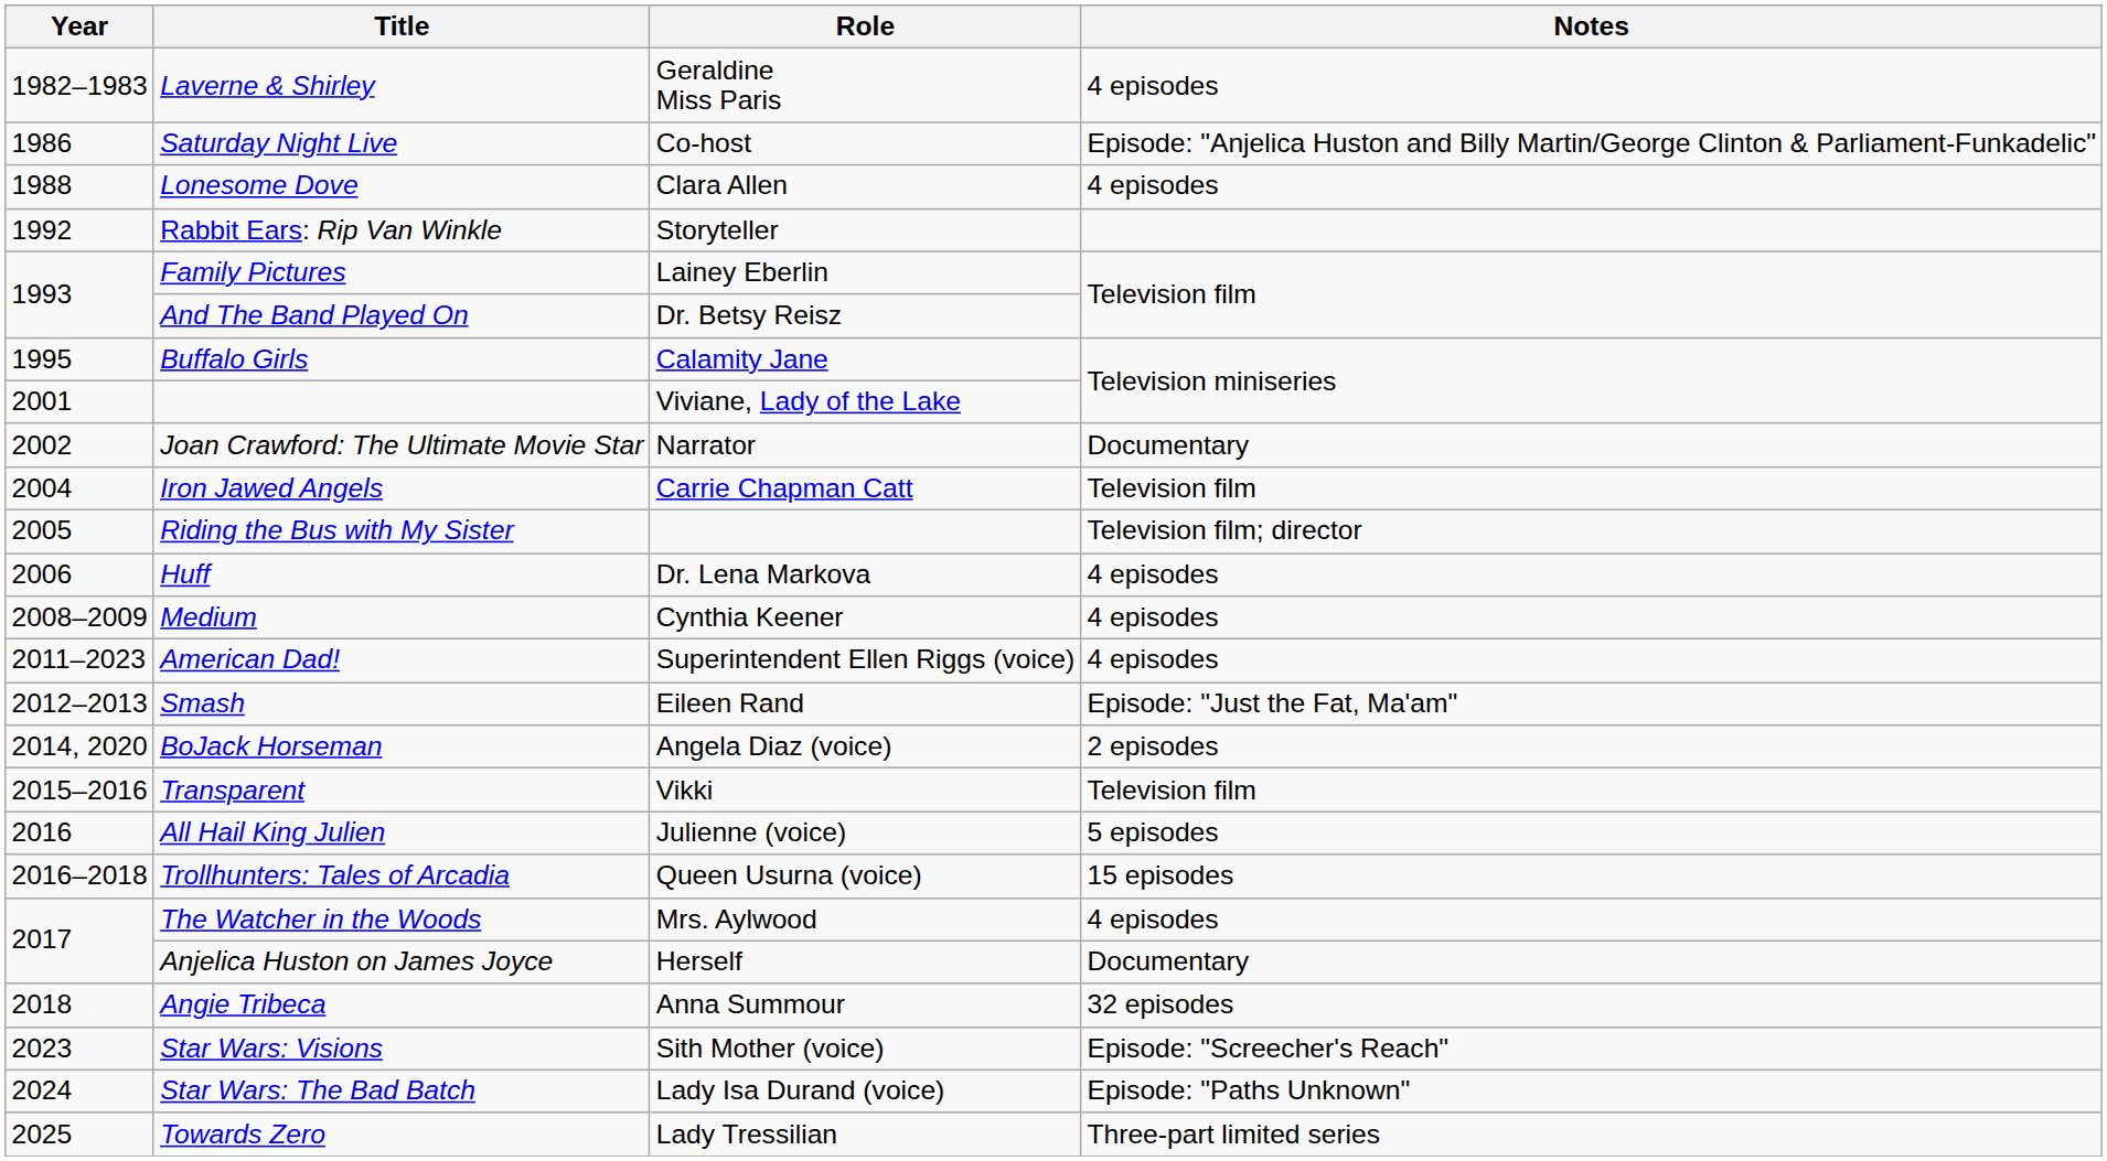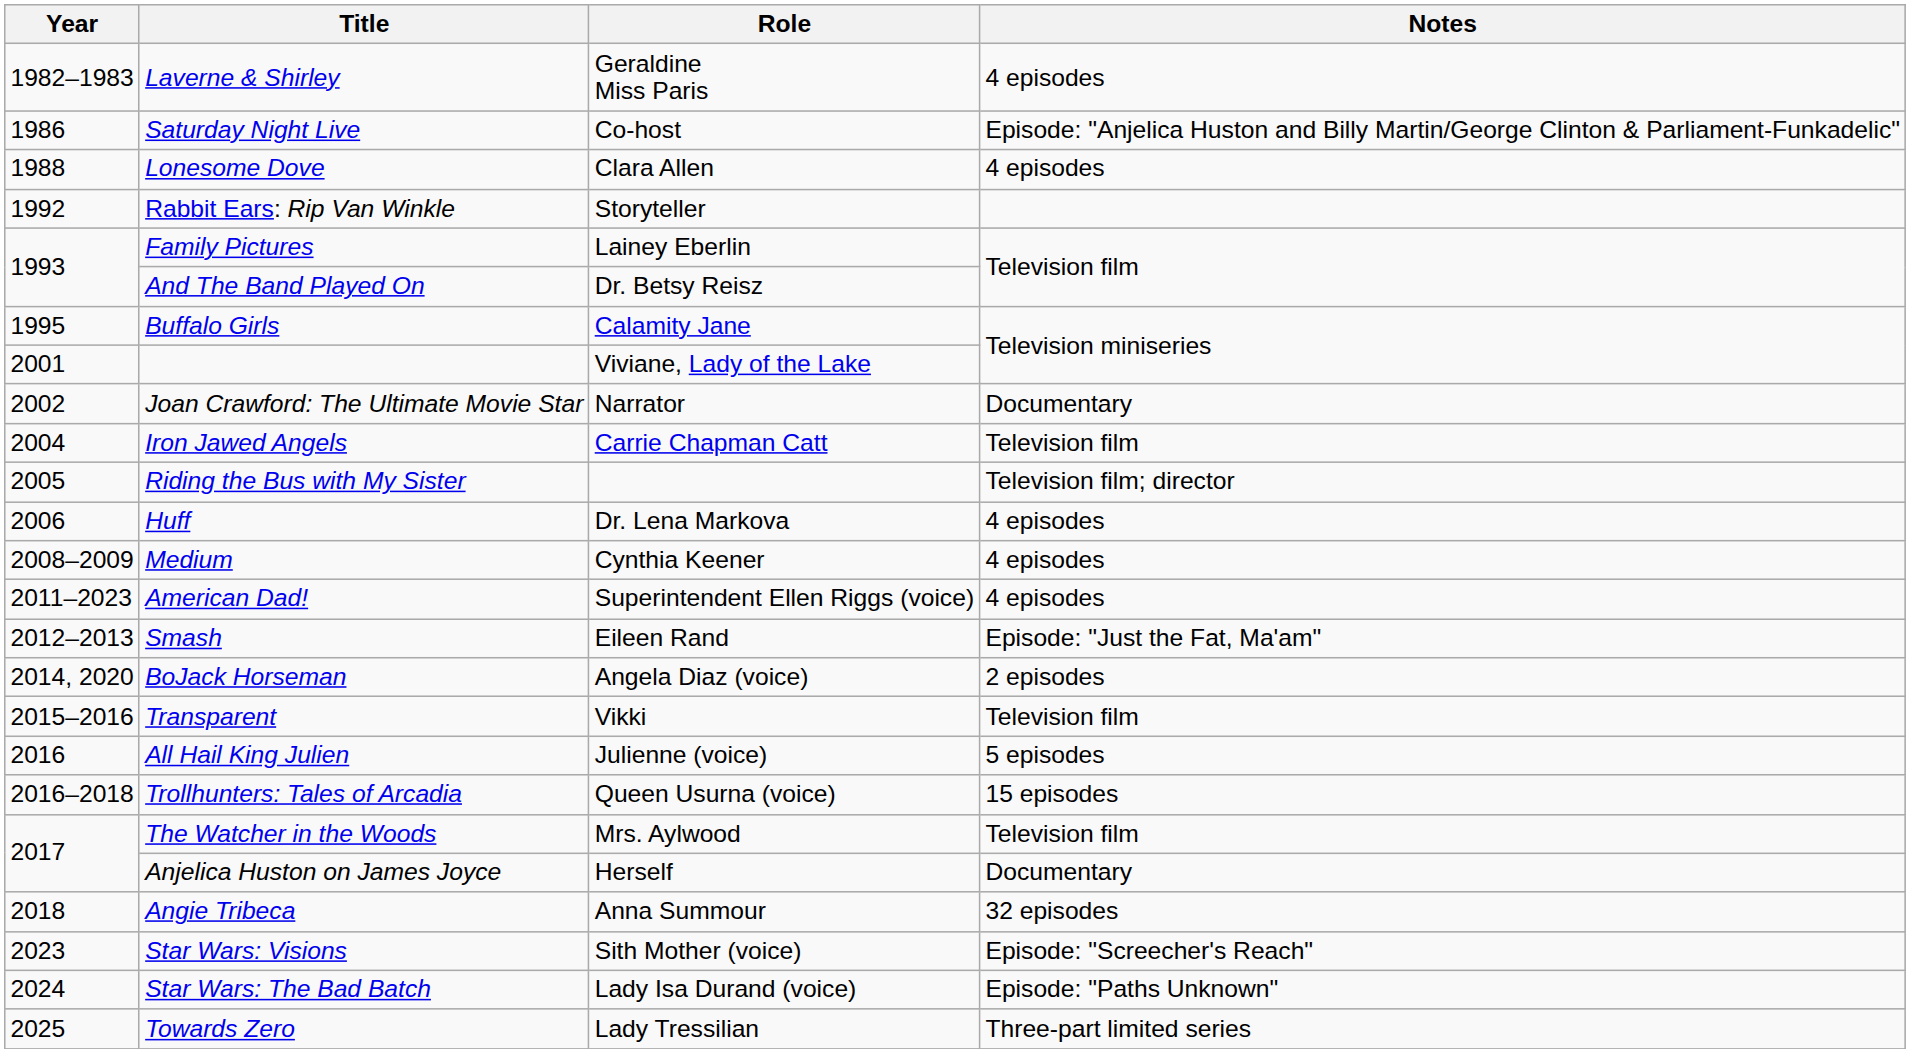 <table class="wikitable sortable">
 <tr>
 <th>Year</th>
 <th>Title</th>
 <th>Role</th>
 <th class=unsortable>Notes</th>
 </tr>
 <tr>
 <td>1982–1983</td>
 <td><em><a href='#'>Laverne & Shirley</a></em></td>
 <td>Geraldine<br>Miss Paris</td>
 <td>4 episodes</td>
 </tr>
 <tr>
 <td>1986</td>
 <td><em><a href='#'>Saturday Night Live</a></em></td>
 <td>Co-host</td>
 <td>Episode: "Anjelica Huston and Billy Martin/George Clinton & Parliament-Funkadelic"</td>
 </tr>
 <tr>
 <td>1988</td>
 <td><em><a href='#'>Lonesome Dove</a></em></td>
 <td>Clara Allen</td>
 <td>4 episodes</td>
 </tr>
 <tr>
 <td>1992</td>
 <td><a href='#'>Rabbit Ears</a>: <em>Rip Van Winkle</em> </td>
 <td>Storyteller</td>
 </tr>
 <tr>
 <td rowspan="2">1993</td>
 <td><em><a href='#'>Family Pictures</a></em></td>
 <td>Lainey Eberlin</td>
 <td rowspan="2">Television film</td>
 </tr>
 <tr>
 <td><a href='#'><em>And The Band Played On</em></a></td>
 <td>Dr. Betsy Reisz</td>
 </tr>
 <tr>
 <td>1995</td>
 <td><em><a href='#'>Buffalo Girls</a></em></td>
 <td><a href='#'>Calamity Jane</a></td>
 <td rowspan="2">Television miniseries</td>
 </tr>
 <tr>
 <td>2001</td>
 <td><em></em></td>
 <td>Viviane, <a href='#'>Lady of the Lake</a></td>
 </tr>
 <tr>
 <td>2002</td>
 <td><em>Joan Crawford: The Ultimate Movie Star</em></td>
 <td>Narrator</td>
 <td>Documentary</td>
 </tr>
 <tr>
 <td>2004</td>
 <td><em><a href='#'>Iron Jawed Angels</a></em></td>
 <td><a href='#'>Carrie Chapman Catt</a></td>
 <td>Television film</td>
 </tr>
 <tr>
 <td>2005</td>
 <td><em><a href='#'>Riding the Bus with My Sister</a></em></td>
 <td></td>
 <td>Television film; director</td>
 </tr>
 <tr>
 <td>2006</td>
 <td><em><a href='#'>Huff</a></em></td>
 <td>Dr. Lena Markova</td>
 <td>4 episodes</td>
 </tr>
 <tr>
 <td>2008–2009</td>
 <td><em><a href='#'>Medium</a></em></td>
 <td>Cynthia Keener</td>
 <td>4 episodes</td>
 </tr>
 <tr>
 <td>2011–2023</td>
 <td><em><a href='#'>American Dad!</a></em></td>
 <td>Superintendent Ellen Riggs (voice)</td>
 <td>4 episodes</td>
 </tr>
 <tr>
 <td>2012–2013</td>
 <td><em><a href='#'>Smash</a></em></td>
 <td>Eileen Rand</td>
 <td>Episode: "Just the Fat, Ma'am"</td>
 </tr>
 <tr>
 <td>2014, 2020</td>
 <td><em><a href='#'>BoJack Horseman</a></em></td>
 <td>Angela Diaz (voice)</td>
 <td>2 episodes</td>
 </tr>
 <tr>
 <td>2015–2016</td>
 <td><em><a href='#'>Transparent</a></em></td>
 <td>Vikki</td>
 <td>Television film</td>
 </tr>
 <tr>
 <td>2016</td>
 <td><em><a href='#'>All Hail King Julien</a></em></td>
 <td>Julienne (voice)</td>
 <td>5 episodes</td>
 </tr>
 <tr>
 <td>2016–2018</td>
 <td><em><a href='#'>Trollhunters: Tales of Arcadia</a></em></td>
 <td>Queen Usurna (voice)</td>
 <td>15 episodes</td>
 </tr>
 <tr>
 <td rowspan=2>2017</td>
 <td><em><a href='#'>The Watcher in the Woods</a></em></td>
 <td>Mrs. Aylwood</td>
-<td>4 episodes</td>
+<td>Television film</td>
 </tr>
 <tr>
 <td><em>Anjelica Huston on James Joyce</em></td>
 <td>Herself</td>
 <td>Documentary</td>
 </tr>
 <tr>
 <td>2018</td>
 <td><em><a href='#'>Angie Tribeca</a></em></td>
 <td>Anna Summour</td>
 <td>32 episodes</td>
 </tr>
 <tr>
 <td>2023</td>
 <td><em><a href='#'>Star Wars: Visions</a></em></td>
 <td>Sith Mother (voice)</td>
 <td>Episode: "Screecher's Reach"</td>
 </tr>
 <tr>
 <td>2024</td>
 <td><em><a href='#'>Star Wars: The Bad Batch</a></em></td>
 <td>Lady Isa Durand (voice)</td>
 <td>Episode: "Paths Unknown"</td>
 </tr>
 <tr>
 <td>2025</td>
 <td><em><a href='#'>Towards Zero</a></em></td>
 <td>Lady Tressilian</td>
 <td>Three-part limited series</td>
 </tr>
 </table>
